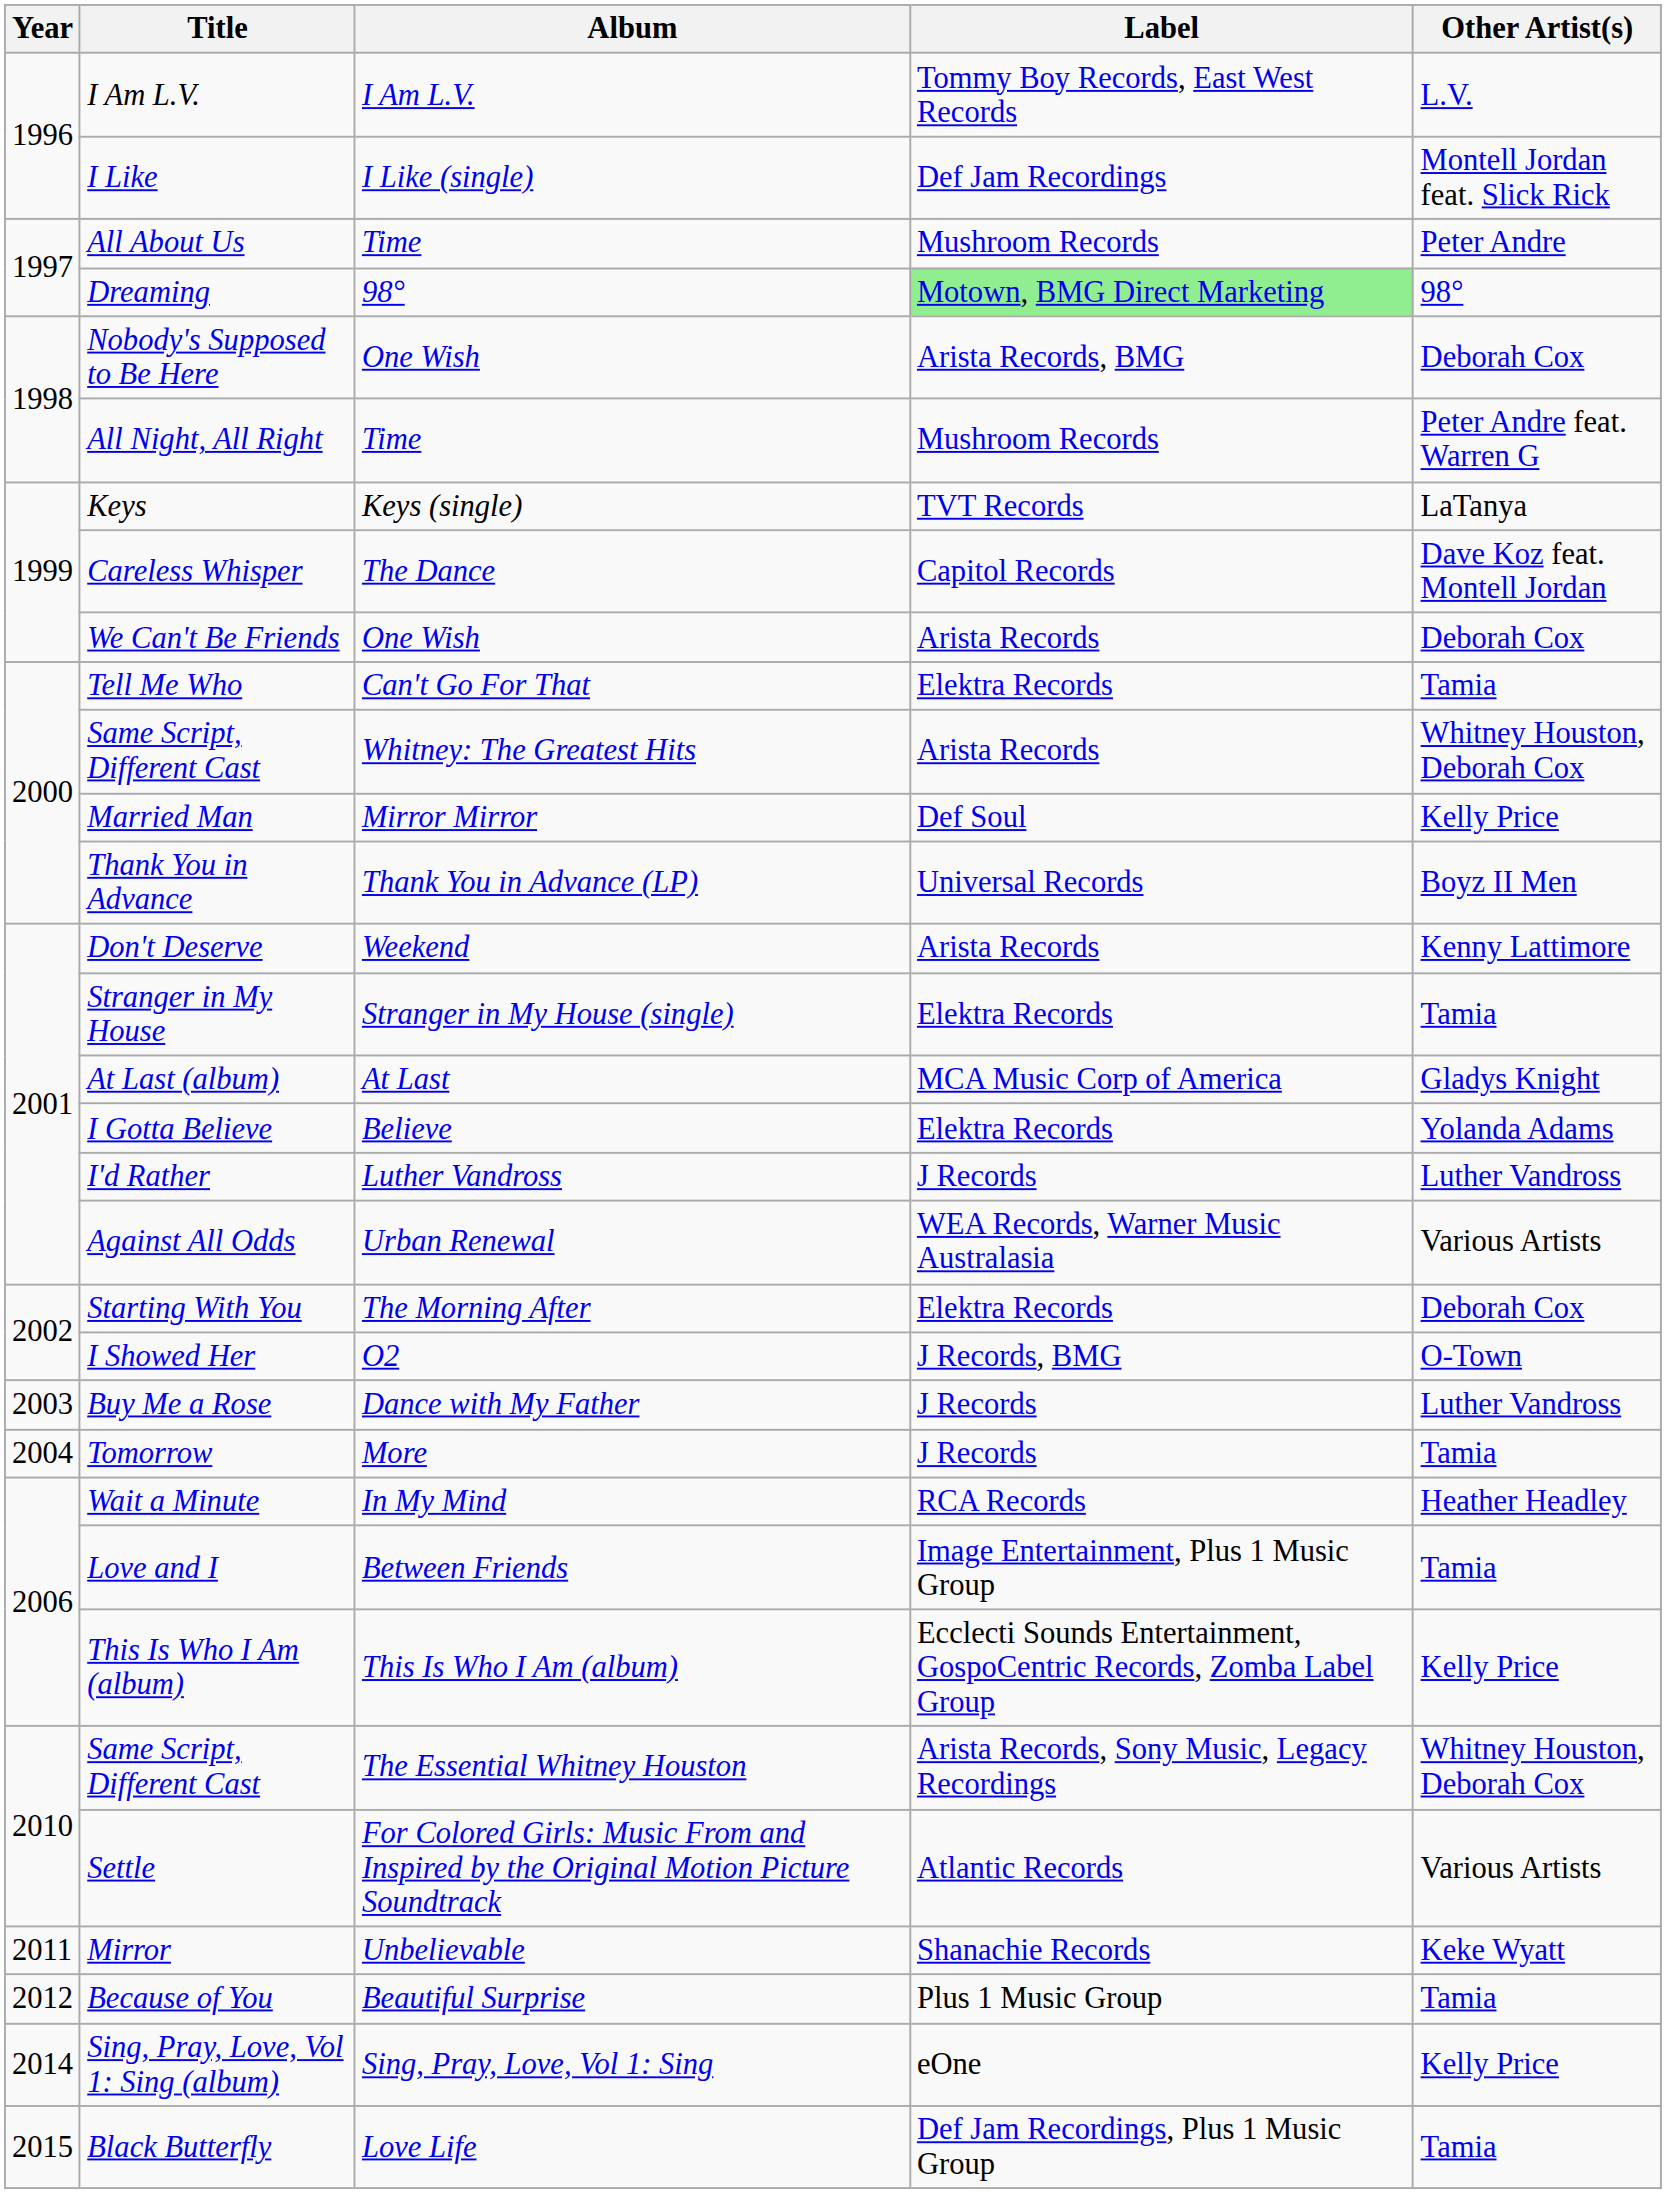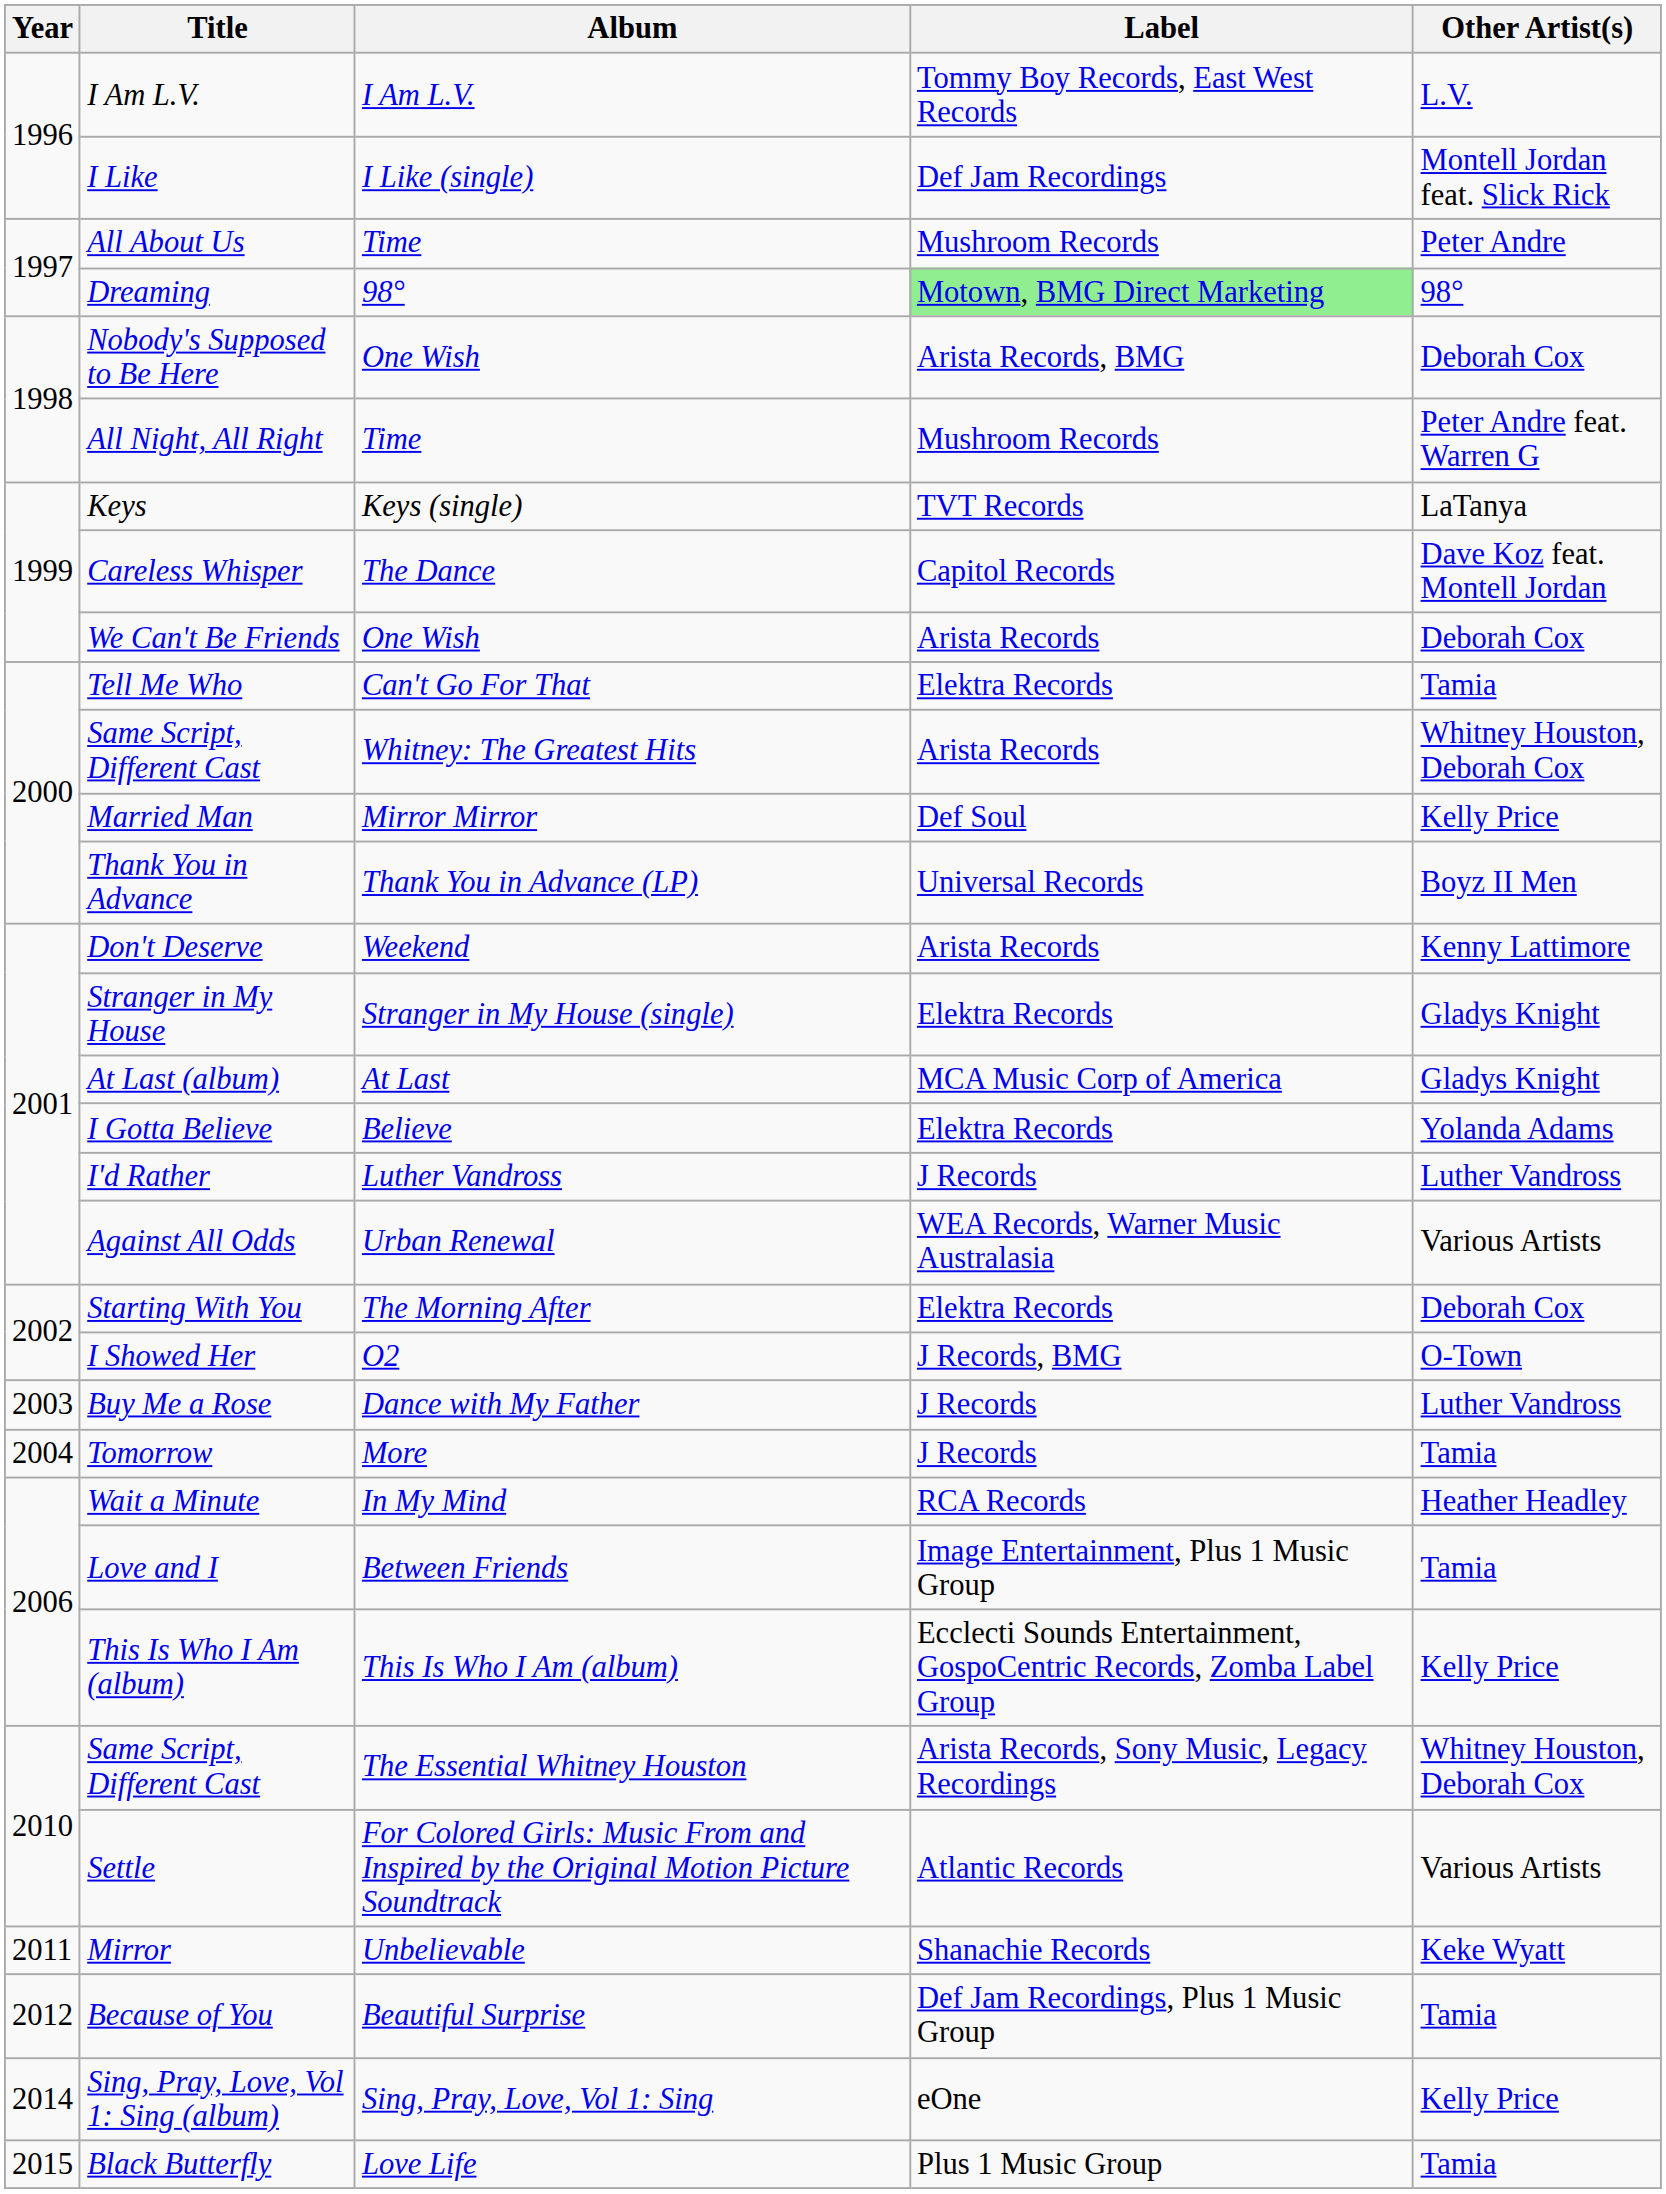 <table class="wikitable">
 <tr>
 <th>Year</th>
 <th>Title</th>
 <th>Album</th>
 <th>Label</th>
 <th>Other Artist(s)</th>
 </tr>
 <tr>
 <td rowspan="2">1996</td>
 <td><em>I Am L.V.</em></td>
 <td><em><a href='#'>I Am L.V.</a></em></td>
 <td><a href='#'>Tommy Boy Records</a>, <a href='#'>East West Records</a></td>
 <td><a href='#'>L.V.</a></td>
 </tr>
 <tr>
 <td><a href='#'><em>I Like</em></a></td>
 <td><a href='#'><em>I Like (single)</em></a></td>
 <td><a href='#'>Def Jam Recordings</a></td>
 <td><a href='#'>Montell Jordan</a> feat. <a href='#'>Slick Rick</a></td>
 </tr>
 <tr>
 <td rowspan="2">1997</td>
 <td><em><a href='#'>All About Us</a></em></td>
 <td><em><a href='#'>Time</a></em></td>
 <td><a href='#'>Mushroom Records</a></td>
 <td><a href='#'>Peter Andre</a></td>
 </tr>
 <tr>
 <td><em><a href='#'>Dreaming</a></em></td>
 <td><a href='#'><em>98°</em></a></td>
 <td style="background: lightgreen;"><a href='#'>Motown</a>, <a href='#'>BMG Direct Marketing</a></td>
 <td><a href='#'>98°</a></td>
 </tr>
 <tr>
 <td rowspan="2">1998</td>
 <td><em><a href='#'>Nobody's Supposed to Be Here</a></em></td>
 <td><em><a href='#'>One Wish</a></em></td>
 <td><a href='#'>Arista Records</a>, <a href='#'>BMG</a></td>
 <td><a href='#'>Deborah Cox</a></td>
 </tr>
 <tr>
 <td><em><a href='#'>All Night, All Right</a></em></td>
 <td><em><a href='#'>Time</a></em></td>
 <td><a href='#'>Mushroom Records</a></td>
 <td><a href='#'>Peter Andre</a> feat. <a href='#'>Warren G</a></td>
 </tr>
 <tr>
 <td rowspan="3">1999</td>
 <td><em>Keys</em></td>
 <td><em>Keys (single)</em></td>
 <td><a href='#'>TVT Records</a></td>
 <td>LaTanya</td>
 </tr>
 <tr>
 <td><em><a href='#'>Careless Whisper</a></em></td>
 <td><a href='#'><em>The Dance</em></a></td>
 <td><a href='#'>Capitol Records</a></td>
 <td><a href='#'>Dave Koz</a> feat. <a href='#'>Montell Jordan</a></td>
 </tr>
 <tr>
 <td><em><a href='#'>We Can't Be Friends</a></em></td>
 <td><em><a href='#'>One Wish</a></em></td>
 <td><a href='#'>Arista Records</a></td>
 <td><a href='#'>Deborah Cox</a></td>
 </tr>
 <tr>
 <td rowspan="4">2000</td>
 <td><em><a href='#'>Tell Me Who</a></em></td>
 <td><em><a href='#'>Can't Go For That</a></em></td>
 <td><a href='#'>Elektra Records</a></td>
 <td><a href='#'>Tamia</a></td>
 </tr>
 <tr>
 <td><em><a href='#'>Same Script, Different Cast</a></em></td>
 <td><em><a href='#'>Whitney: The Greatest Hits</a></em></td>
 <td><a href='#'>Arista Records</a></td>
 <td><a href='#'>Whitney Houston</a>, <a href='#'>Deborah Cox</a></td>
 </tr>
 <tr>
 <td><em><a href='#'>Married Man</a></em></td>
 <td><em><a href='#'>Mirror Mirror</a></em></td>
 <td><a href='#'>Def Soul</a></td>
 <td><a href='#'>Kelly Price</a></td>
 </tr>
 <tr>
 <td><em><a href='#'>Thank You in Advance</a></em></td>
 <td><em><a href='#'>Thank You in Advance (LP)</a></em></td>
 <td><a href='#'>Universal Records</a></td>
 <td><a href='#'>Boyz II Men</a></td>
 </tr>
 <tr>
 <td rowspan="6">2001</td>
 <td><em><a href='#'>Don't Deserve</a></em></td>
 <td><em><a href='#'>Weekend</a></em></td>
 <td><a href='#'>Arista Records</a></td>
 <td><a href='#'>Kenny Lattimore</a></td>
 </tr>
 <tr>
 <td><em><a href='#'>Stranger in My House</a></em></td>
 <td><em><a href='#'>Stranger in My House (single)</a></em></td>
 <td><a href='#'>Elektra Records</a></td>
-<td><a href='#'>Tamia</a></td>
+<td><a href='#'>Gladys Knight</a></td>
 </tr>
 <tr>
 <td><em><a href='#'>At Last (album)</a></em></td>
 <td><em><a href='#'>At Last</a></em></td>
 <td><a href='#'>MCA Music Corp of America</a></td>
 <td><a href='#'>Gladys Knight</a></td>
 </tr>
 <tr>
 <td><a href='#'><em>I Gotta Believe</em></a></td>
 <td><em><a href='#'>Believe</a></em></td>
 <td><a href='#'>Elektra Records</a></td>
 <td><a href='#'>Yolanda Adams</a></td>
 </tr>
 <tr>
 <td><em><a href='#'>I'd Rather</a></em></td>
 <td><em><a href='#'>Luther Vandross</a></em></td>
 <td><a href='#'>J Records</a></td>
 <td><a href='#'>Luther Vandross</a></td>
 </tr>
 <tr>
 <td><em><a href='#'>Against All Odds</a></em></td>
 <td><em><a href='#'>Urban Renewal</a></em></td>
 <td><a href='#'>WEA Records</a>, <a href='#'>Warner Music Australasia</a></td>
 <td>Various Artists</td>
 </tr>
 <tr>
 <td rowspan="2">2002</td>
 <td><em><a href='#'>Starting With You</a></em></td>
 <td><em><a href='#'>The Morning After</a></em></td>
 <td><a href='#'>Elektra Records</a></td>
 <td><a href='#'>Deborah Cox</a></td>
 </tr>
 <tr>
 <td><em><a href='#'>I Showed Her</a></em></td>
 <td><em><a href='#'>O2</a></em></td>
 <td><a href='#'>J Records</a>, <a href='#'>BMG</a></td>
 <td><a href='#'>O-Town</a></td>
 </tr>
 <tr>
 <td>2003</td>
 <td><em><a href='#'>Buy Me a Rose</a></em></td>
 <td><em><a href='#'>Dance with My Father</a></em></td>
 <td><a href='#'>J Records</a></td>
 <td><a href='#'>Luther Vandross</a></td>
 </tr>
 <tr>
 <td>2004</td>
 <td><a href='#'><em>Tomorrow</em></a></td>
 <td><a href='#'><em>More</em></a></td>
 <td><a href='#'>J Records</a></td>
 <td><a href='#'>Tamia</a></td>
 </tr>
 <tr>
 <td rowspan="3">2006</td>
 <td><em><a href='#'>Wait a Minute</a></em></td>
 <td><em><a href='#'>In My Mind</a></em></td>
 <td><a href='#'>RCA Records</a></td>
 <td><a href='#'>Heather Headley</a></td>
 </tr>
 <tr>
 <td><em><a href='#'>Love and I</a></em></td>
 <td><em><a href='#'>Between Friends</a></em></td>
 <td><a href='#'>Image Entertainment</a>, Plus 1 Music Group</td>
 <td><a href='#'>Tamia</a></td>
 </tr>
 <tr>
 <td><a href='#'><em>This Is Who I Am (album)</em></a></td>
 <td><a href='#'><em>This Is Who I Am (album)</em></a></td>
 <td>Ecclecti Sounds Entertainment, <a href='#'>GospoCentric Records</a>, <a href='#'>Zomba Label Group</a></td>
 <td><a href='#'>Kelly Price</a></td>
 </tr>
 <tr>
 <td rowspan="2">2010</td>
 <td><em><a href='#'>Same Script, Different Cast</a></em></td>
 <td><em><a href='#'>The Essential Whitney Houston</a></em></td>
 <td><a href='#'>Arista Records</a>, <a href='#'>Sony Music</a>, <a href='#'>Legacy Recordings</a></td>
 <td><a href='#'>Whitney Houston</a>, <a href='#'>Deborah Cox</a></td>
 </tr>
 <tr>
 <td><a href='#'><em>Settle</em></a></td>
 <td><em><a href='#'>For Colored Girls: Music From and Inspired by the Original Motion Picture Soundtrack</a></em></td>
 <td><a href='#'>Atlantic Records</a></td>
 <td>Various Artists</td>
 </tr>
 <tr>
 <td>2011</td>
 <td><a href='#'><em>Mirror</em></a></td>
 <td><a href='#'><em>Unbelievable</em></a></td>
 <td><a href='#'>Shanachie Records</a></td>
 <td><a href='#'>Keke Wyatt</a></td>
 </tr>
 <tr>
 <td>2012</td>
 <td><a href='#'><em>Because of You</em></a></td>
 <td><em><a href='#'>Beautiful Surprise</a></em></td>
-<td>Plus 1 Music Group</td>
+<td><a href='#'>Def Jam Recordings</a>, Plus 1 Music Group</td>
 <td><a href='#'>Tamia</a></td>
 </tr>
 <tr>
 <td>2014</td>
 <td><a href='#'><em>Sing, Pray, Love, Vol 1: Sing (album)</em></a></td>
 <td><a href='#'><em>Sing, Pray, Love, Vol 1: Sing</em></a></td>
 <td>eOne</td>
 <td><a href='#'>Kelly Price</a></td>
 </tr>
 <tr>
 <td>2015</td>
 <td><em><a href='#'>Black Butterfly</a></em></td>
 <td><em><a href='#'>Love Life</a></em></td>
-<td><a href='#'>Def Jam Recordings</a>, Plus 1 Music Group</td>
+<td>Plus 1 Music Group</td>
 <td><a href='#'>Tamia</a></td>
 </tr>
 </table>
